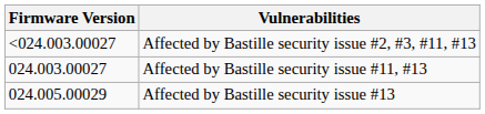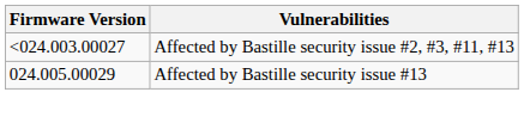 <table class="wikitable">
 <tr>
 <th>Firmware Version</th>
 <th>Vulnerabilities</th>
 </tr>
 <tr>
 <td><024.003.00027</td>
 <td>Affected by Bastille security issue #2, #3, #11, #13</td>
 </tr>
 <tr>
-<td>024.003.00027</td>
-<td>Affected by Bastille security issue #11, #13</td>
-</tr>
-<tr>
 <td>024.005.00029</td>
 <td>Affected by Bastille security issue #13</td>
 </tr>
 </table>
